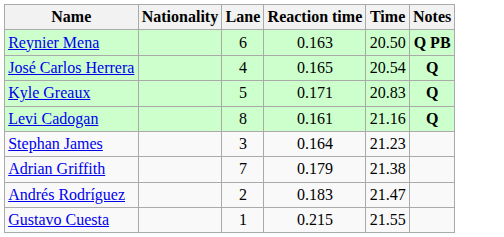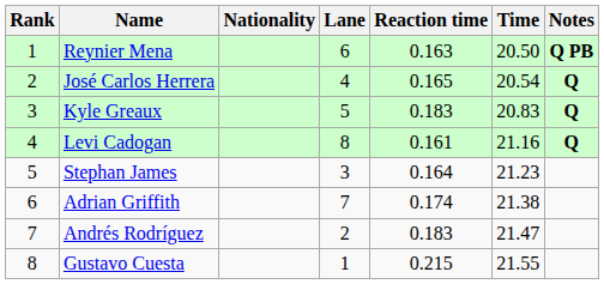 <table class="wikitable sortable" style="text-align:center">
 <tr>
+<th>Rank</th>
 <th>Name</th>
 <th>Nationality</th>
 <th>Lane</th>
 <th>Reaction time</th>
 <th>Time</th>
 <th>Notes</th>
 </tr>
 <tr bgcolor=ccffcc>
+<td>1</td>
 <td align=left><a href='#'>Reynier Mena</a></td>
 <td align=left></td>
 <td>6</td>
 <td>0.163</td>
 <td>20.50</td>
 <td><strong>Q PB</strong></td>
 </tr>
 <tr bgcolor=ccffcc>
+<td>2</td>
 <td align=left><a href='#'>José Carlos Herrera</a></td>
 <td align=left></td>
 <td>4</td>
 <td>0.165</td>
 <td>20.54</td>
 <td><strong>Q</strong></td>
 </tr>
 <tr bgcolor=ccffcc>
+<td>3</td>
 <td align=left><a href='#'>Kyle Greaux</a></td>
 <td align=left></td>
 <td>5</td>
-<td>0.171</td>
+<td>0.183</td>
 <td>20.83</td>
 <td><strong>Q</strong></td>
 </tr>
 <tr bgcolor=ccffcc>
+<td>4</td>
 <td align=left><a href='#'>Levi Cadogan</a></td>
 <td align=left></td>
 <td>8</td>
 <td>0.161</td>
 <td>21.16</td>
 <td><strong>Q</strong></td>
 </tr>
 <tr>
+<td>5</td>
 <td align=left><a href='#'>Stephan James</a></td>
 <td align=left></td>
 <td>3</td>
 <td>0.164</td>
 <td>21.23</td>
 <td></td>
 </tr>
 <tr>
+<td>6</td>
 <td align=left><a href='#'>Adrian Griffith</a></td>
 <td align=left></td>
 <td>7</td>
-<td>0.179</td>
+<td>0.174</td>
 <td>21.38</td>
 <td></td>
 </tr>
 <tr>
+<td>7</td>
 <td align=left><a href='#'>Andrés Rodríguez</a></td>
 <td align=left></td>
 <td>2</td>
 <td>0.183</td>
 <td>21.47</td>
 <td></td>
 </tr>
 <tr>
+<td>8</td>
 <td align=left><a href='#'>Gustavo Cuesta</a></td>
 <td align=left></td>
 <td>1</td>
 <td>0.215</td>
 <td>21.55</td>
 <td></td>
 </tr>
 </table>
